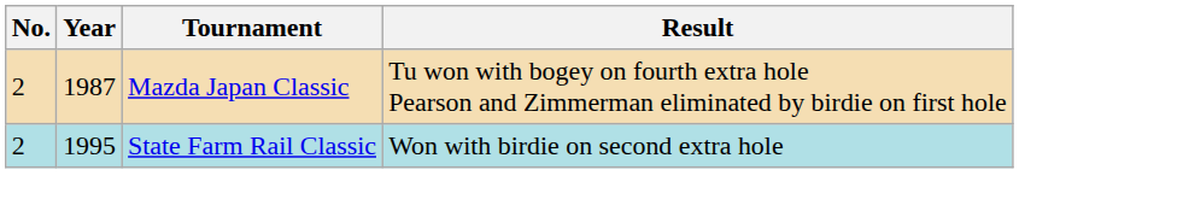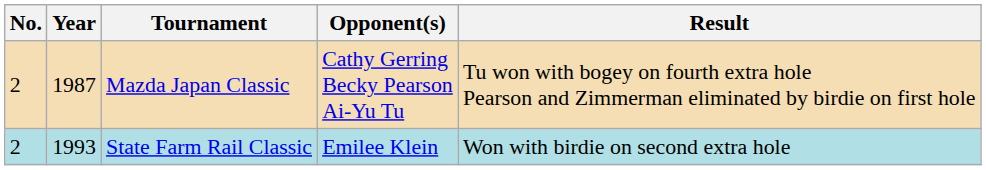 <table class="wikitable" style="font-size:95%;">
 <tr>
 <th>No.</th>
 <th>Year</th>
 <th>Tournament</th>
+<th>Opponent(s)</th>
 <th>Result</th>
 </tr>
 <tr style="background:#F5DEB3;">
 <td>2</td>
 <td>1987</td>
 <td><a href='#'>Mazda Japan Classic</a></td>
+<td> <a href='#'>Cathy Gerring</a><br> <a href='#'>Becky Pearson</a><br> <a href='#'>Ai-Yu Tu</a></td>
 <td>Tu won with bogey on fourth extra hole<br>Pearson and Zimmerman eliminated by birdie on first hole</td>
 </tr>
 <tr style="background:#B0E0E6;">
 <td>2</td>
-<td>1995</td>
+<td>1993</td>
 <td><a href='#'>State Farm Rail Classic</a></td>
+<td> <a href='#'>Emilee Klein</a></td>
 <td>Won with birdie on second extra hole</td>
 </tr>
 </table>
